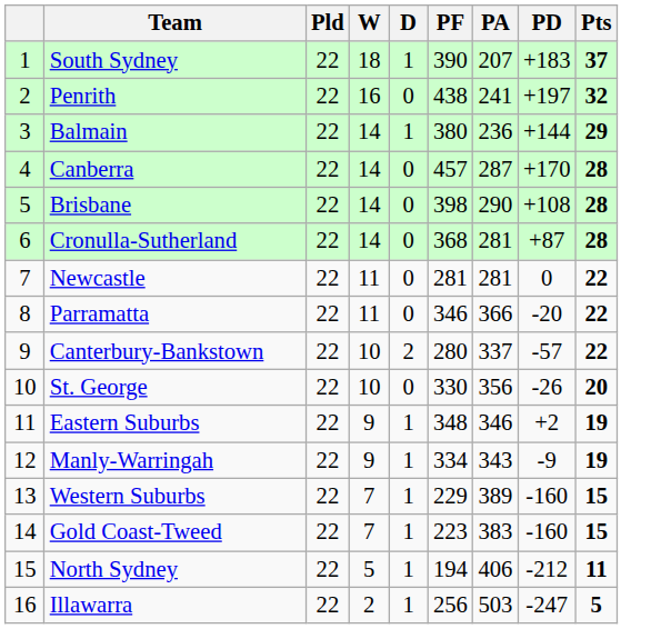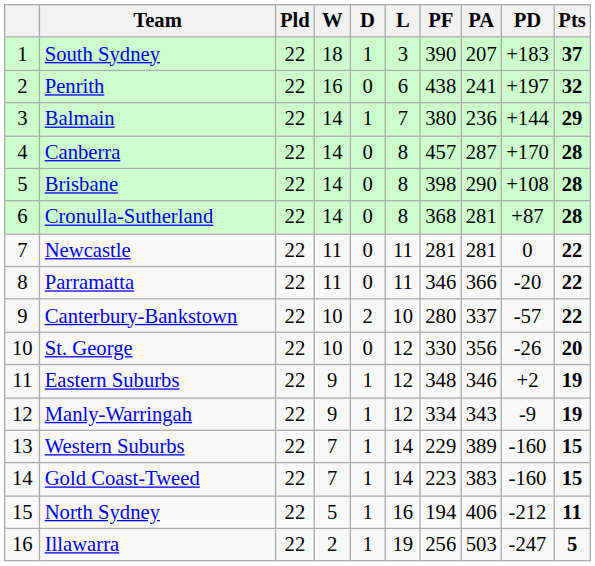 <table class="wikitable" style="text-align:center;">
 <tr>
 <th style="width:20px;" abbr="Position×"></th>
 <th width=175>Team</th>
 <th style="width:20px;" abbr="Played">Pld</th>
 <th style="width:20px;" abbr="Won">W</th>
 <th style="width:20px;" abbr="Drawn">D</th>
+<th style="width:20px;" abbr="Lost">L</th>
 <th style="width:20px;" abbr="Points for">PF</th>
 <th style="width:20px;" abbr="Points against">PA</th>
 <th style="width:20px;" abbr="Points difference">PD</th>
 <th style="width:20px;" abbr="Points">Pts</th>
 </tr>
 <tr style="background:#cfc;">
 <td>1</td>
 <td style="text-align:left;"> <a href='#'>South Sydney</a></td>
 <td>22</td>
 <td>18</td>
 <td>1</td>
+<td>3</td>
 <td>390</td>
 <td>207</td>
 <td>+183</td>
 <td><strong>37</strong></td>
 </tr>
 <tr style="background:#cfc;">
 <td>2</td>
 <td style="text-align:left;"> <a href='#'>Penrith</a></td>
 <td>22</td>
 <td>16</td>
 <td>0</td>
+<td>6</td>
 <td>438</td>
 <td>241</td>
 <td>+197</td>
 <td><strong>32</strong></td>
 </tr>
 <tr style="background:#cfc;">
 <td>3</td>
 <td style="text-align:left;"> <a href='#'>Balmain</a></td>
 <td>22</td>
 <td>14</td>
 <td>1</td>
+<td>7</td>
 <td>380</td>
 <td>236</td>
 <td>+144</td>
 <td><strong>29</strong></td>
 </tr>
 <tr style="background:#cfc;">
 <td>4</td>
 <td style="text-align:left;"> <a href='#'>Canberra</a></td>
 <td>22</td>
 <td>14</td>
 <td>0</td>
+<td>8</td>
 <td>457</td>
 <td>287</td>
 <td>+170</td>
 <td><strong>28</strong></td>
 </tr>
 <tr style="background:#cfc;">
 <td>5</td>
 <td style="text-align:left;"> <a href='#'>Brisbane</a></td>
 <td>22</td>
 <td>14</td>
 <td>0</td>
+<td>8</td>
 <td>398</td>
 <td>290</td>
 <td>+108</td>
 <td><strong>28</strong></td>
 </tr>
 <tr style="background:#cfc;">
 <td>6</td>
 <td style="text-align:left;"> <a href='#'>Cronulla-Sutherland</a></td>
 <td>22</td>
 <td>14</td>
 <td>0</td>
+<td>8</td>
 <td>368</td>
 <td>281</td>
 <td>+87</td>
 <td><strong>28</strong></td>
 </tr>
 <tr>
 <td>7</td>
 <td style="text-align:left;"> <a href='#'>Newcastle</a></td>
 <td>22</td>
 <td>11</td>
 <td>0</td>
+<td>11</td>
 <td>281</td>
 <td>281</td>
 <td>0</td>
 <td><strong>22</strong></td>
 </tr>
 <tr>
 <td>8</td>
 <td style="text-align:left;"> <a href='#'>Parramatta</a></td>
 <td>22</td>
 <td>11</td>
 <td>0</td>
+<td>11</td>
 <td>346</td>
 <td>366</td>
 <td>-20</td>
 <td><strong>22</strong></td>
 </tr>
 <tr>
 <td>9</td>
 <td style="text-align:left;"> <a href='#'>Canterbury-Bankstown</a></td>
 <td>22</td>
 <td>10</td>
 <td>2</td>
+<td>10</td>
 <td>280</td>
 <td>337</td>
 <td>-57</td>
 <td><strong>22</strong></td>
 </tr>
 <tr>
 <td>10</td>
 <td style="text-align:left;"> <a href='#'>St. George</a></td>
 <td>22</td>
 <td>10</td>
 <td>0</td>
+<td>12</td>
 <td>330</td>
 <td>356</td>
 <td>-26</td>
 <td><strong>20</strong></td>
 </tr>
 <tr>
 <td>11</td>
 <td style="text-align:left;"> <a href='#'>Eastern Suburbs</a></td>
 <td>22</td>
 <td>9</td>
 <td>1</td>
+<td>12</td>
 <td>348</td>
 <td>346</td>
 <td>+2</td>
 <td><strong>19</strong></td>
 </tr>
 <tr>
 <td>12</td>
 <td style="text-align:left;"> <a href='#'>Manly-Warringah</a></td>
 <td>22</td>
 <td>9</td>
 <td>1</td>
+<td>12</td>
 <td>334</td>
 <td>343</td>
 <td>-9</td>
 <td><strong>19</strong></td>
 </tr>
 <tr>
 <td>13</td>
 <td style="text-align:left;"> <a href='#'>Western Suburbs</a></td>
 <td>22</td>
 <td>7</td>
 <td>1</td>
+<td>14</td>
 <td>229</td>
 <td>389</td>
 <td>-160</td>
 <td><strong>15</strong></td>
 </tr>
 <tr>
 <td>14</td>
 <td style="text-align:left;"><a href='#'>Gold Coast-Tweed</a></td>
 <td>22</td>
 <td>7</td>
 <td>1</td>
+<td>14</td>
 <td>223</td>
 <td>383</td>
 <td>-160</td>
 <td><strong>15</strong></td>
 </tr>
 <tr>
 <td>15</td>
 <td style="text-align:left;"> <a href='#'>North Sydney</a></td>
 <td>22</td>
 <td>5</td>
 <td>1</td>
+<td>16</td>
 <td>194</td>
 <td>406</td>
 <td>-212</td>
 <td><strong>11</strong></td>
 </tr>
 <tr>
 <td>16</td>
 <td style="text-align:left;"> <a href='#'>Illawarra</a></td>
 <td>22</td>
 <td>2</td>
 <td>1</td>
+<td>19</td>
 <td>256</td>
 <td>503</td>
 <td>-247</td>
 <td><strong>5</strong></td>
 </tr>
 </table>
